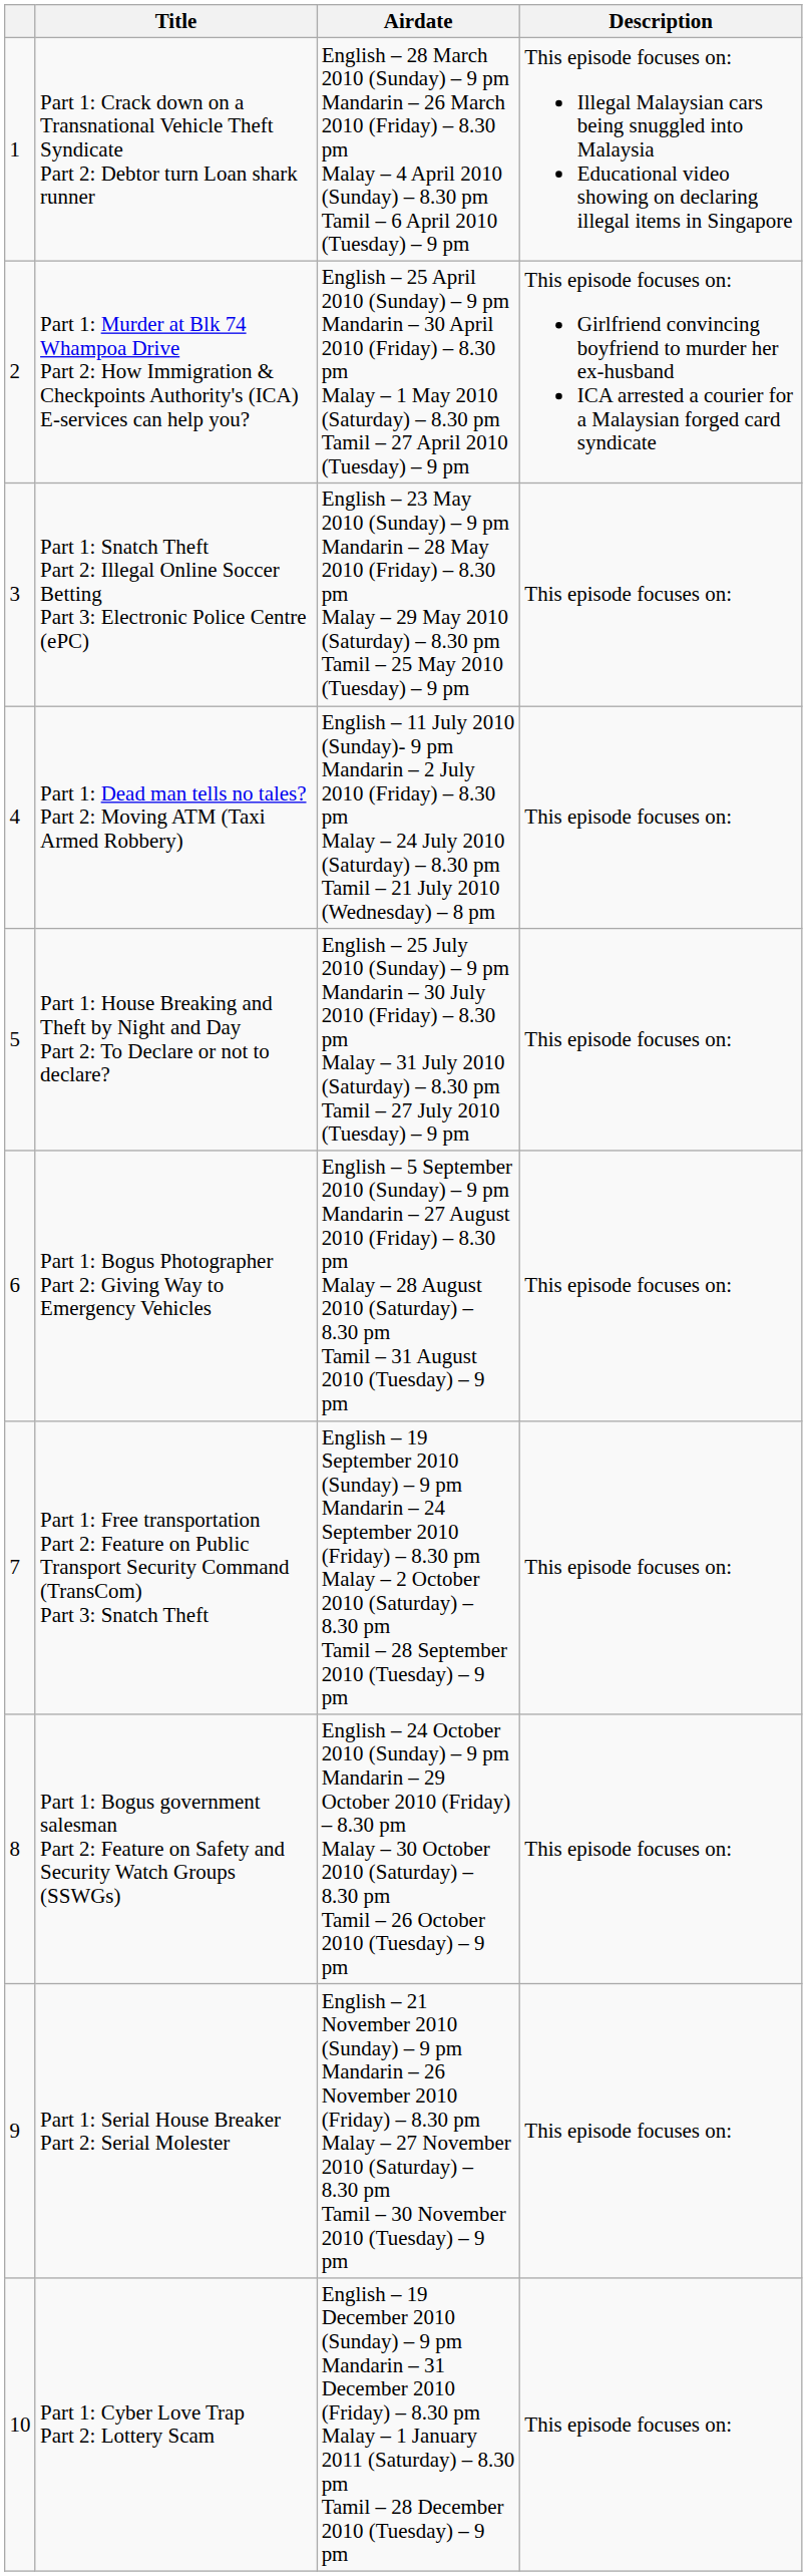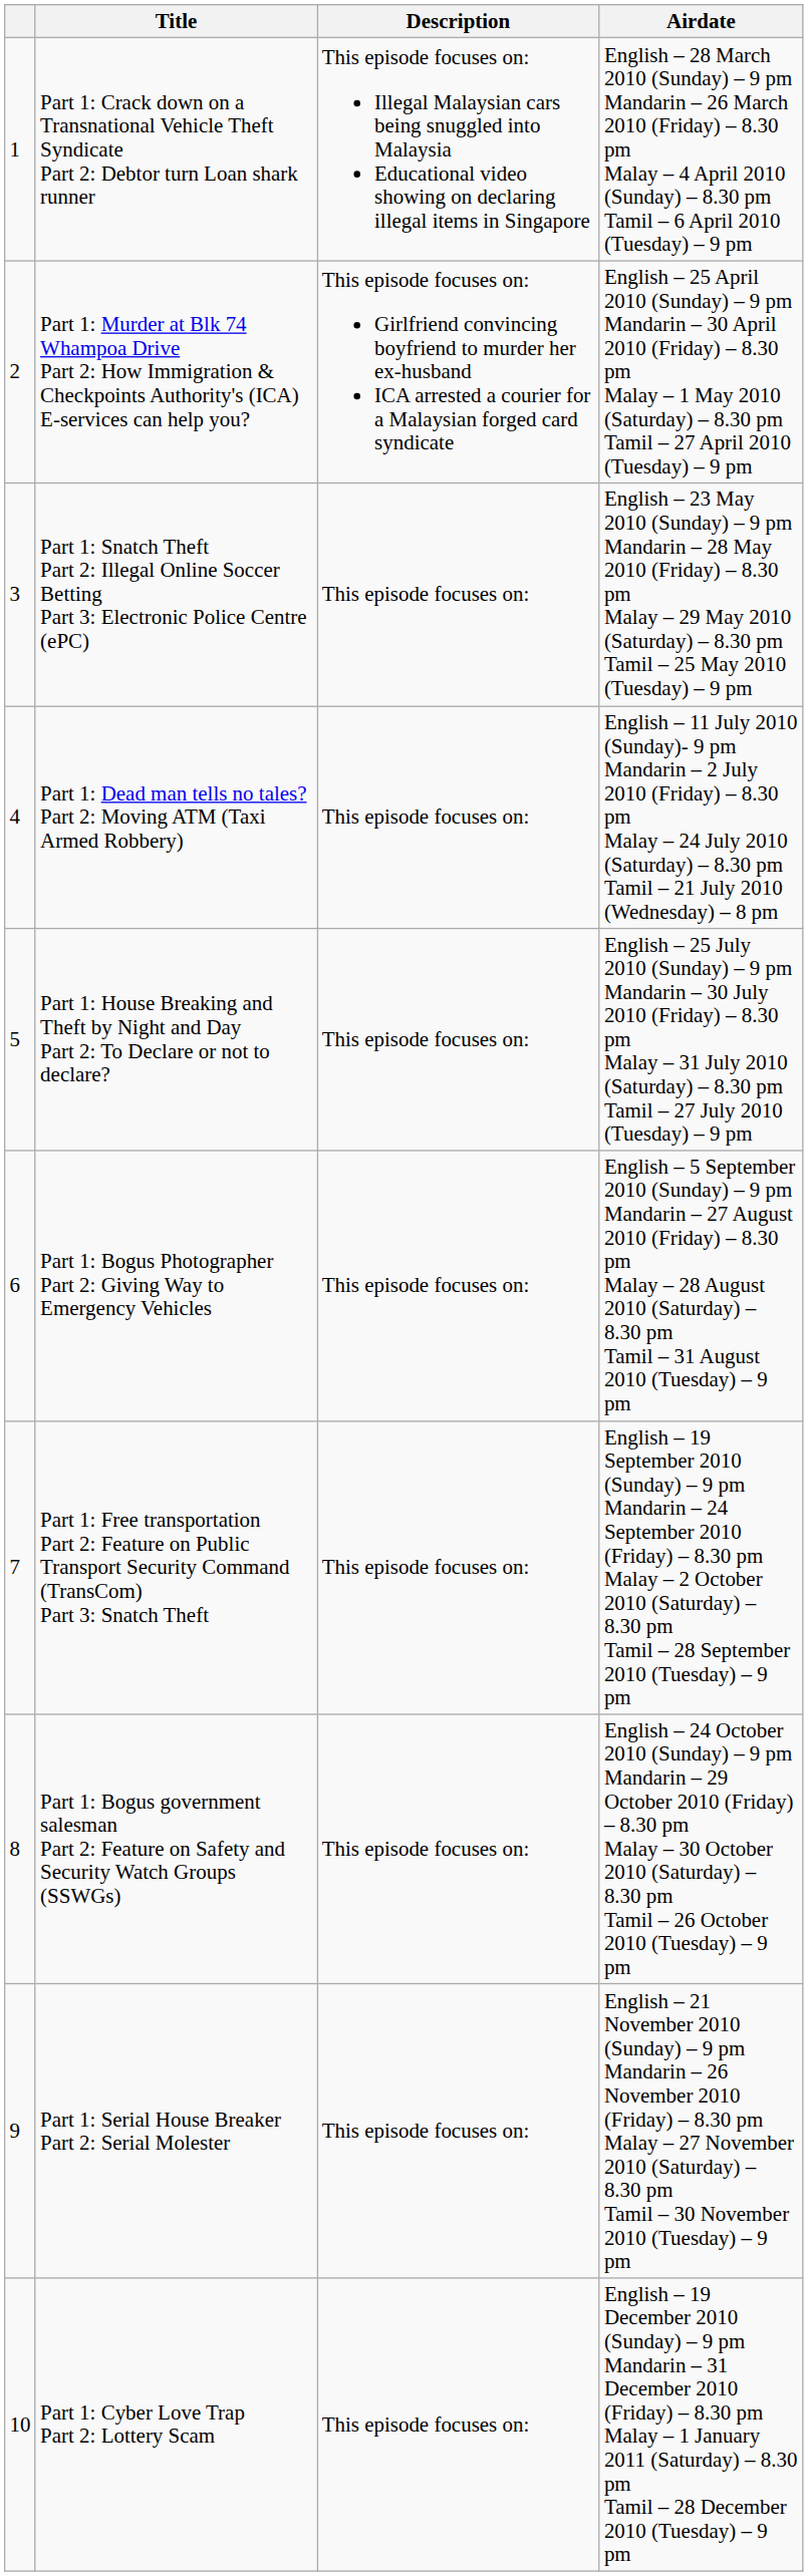 <table class="wikitable">
 <tr>
 <th></th>
 <th>Title</th>
+<th>Description</th>
 <th>Airdate</th>
-<th>Description</th>
 </tr>
 <tr>
 <td>1</td>
 <td>Part 1: Crack down on a Transnational Vehicle Theft Syndicate <br>Part 2: Debtor turn Loan shark runner</td>
+<td>This episode focuses on:<br><ul><li>Illegal Malaysian cars being snuggled into Malaysia</li><li>Educational video showing on declaring illegal items in Singapore</li></ul></td>
 <td>English – 28 March 2010 (Sunday) – 9 pm<br>Mandarin – 26 March 2010 (Friday) – 8.30 pm <br>Malay – 4 April 2010 (Sunday) – 8.30 pm<br>Tamil – 6 April 2010 (Tuesday) – 9 pm</td>
-<td>This episode focuses on:<br><ul><li>Illegal Malaysian cars being snuggled into Malaysia</li><li>Educational video showing on declaring illegal items in Singapore</li></ul></td>
 </tr>
 <tr>
 <td>2</td>
 <td>Part 1: <a href='#'>Murder at Blk 74 Whampoa Drive</a> <br>Part 2: How Immigration & Checkpoints Authority's (ICA) E-services can help you?</td>
+<td>This episode focuses on:<br><ul><li>Girlfriend convincing boyfriend to murder her ex-husband</li><li>ICA arrested a courier for a Malaysian forged card syndicate</li></ul></td>
 <td>English – 25 April 2010 (Sunday) – 9 pm<br>Mandarin – 30 April 2010 (Friday) – 8.30 pm<br>Malay – 1 May 2010 (Saturday) – 8.30 pm <br>Tamil – 27 April 2010 (Tuesday) – 9 pm</td>
-<td>This episode focuses on:<br><ul><li>Girlfriend convincing boyfriend to murder her ex-husband</li><li>ICA arrested a courier for a Malaysian forged card syndicate</li></ul></td>
 </tr>
 <tr>
 <td>3</td>
 <td>Part 1: Snatch Theft <br>Part 2: Illegal Online Soccer Betting <br>Part 3: Electronic Police Centre (ePC)</td>
+<td>This episode focuses on:</td>
 <td>English – 23 May 2010 (Sunday) – 9 pm<br>Mandarin – 28 May 2010 (Friday) – 8.30 pm <br>Malay – 29 May 2010 (Saturday) – 8.30 pm<br>Tamil – 25 May 2010 (Tuesday) – 9 pm</td>
-<td>This episode focuses on:</td>
 </tr>
 <tr>
 <td>4</td>
 <td>Part 1: <a href='#'>Dead man tells no tales?</a> <br>Part 2: Moving ATM (Taxi Armed Robbery)</td>
+<td>This episode focuses on:</td>
 <td>English – 11 July 2010 (Sunday)- 9 pm<br>Mandarin – 2 July 2010 (Friday) – 8.30 pm<br>Malay – 24 July 2010 (Saturday) – 8.30 pm <br>Tamil – 21 July 2010 (Wednesday) – 8 pm</td>
-<td>This episode focuses on:</td>
 </tr>
 <tr>
 <td>5</td>
 <td>Part 1: House Breaking and Theft by Night and Day <br>Part 2: To Declare or not to declare?</td>
+<td>This episode focuses on:</td>
 <td>English – 25 July 2010 (Sunday) – 9 pm<br>Mandarin – 30 July 2010 (Friday) – 8.30 pm <br>Malay – 31 July 2010 (Saturday) – 8.30 pm <br>Tamil – 27 July 2010 (Tuesday) – 9 pm</td>
-<td>This episode focuses on:</td>
 </tr>
 <tr>
 <td>6</td>
 <td>Part 1: Bogus Photographer <br>Part 2: Giving Way to Emergency Vehicles</td>
+<td>This episode focuses on:</td>
 <td>English – 5 September 2010 (Sunday) – 9 pm<br>Mandarin – 27 August 2010 (Friday) – 8.30 pm <br>Malay – 28 August 2010 (Saturday) – 8.30 pm<br>Tamil – 31 August 2010 (Tuesday) – 9 pm</td>
-<td>This episode focuses on:</td>
 </tr>
 <tr>
 <td>7</td>
 <td>Part 1: Free transportation <br>Part 2: Feature on Public Transport Security Command (TransCom) <br>Part 3: Snatch Theft</td>
+<td>This episode focuses on:</td>
 <td>English – 19 September 2010 (Sunday) – 9 pm<br>Mandarin – 24 September 2010 (Friday) – 8.30 pm <br>Malay – 2 October 2010 (Saturday) – 8.30 pm <br>Tamil – 28 September 2010 (Tuesday) – 9 pm</td>
-<td>This episode focuses on:</td>
 </tr>
 <tr>
 <td>8</td>
 <td>Part 1: Bogus government salesman <br>Part 2: Feature on Safety and Security Watch Groups (SSWGs)</td>
+<td>This episode focuses on:</td>
 <td>English – 24 October 2010 (Sunday) – 9 pm<br>Mandarin – 29 October 2010 (Friday) – 8.30 pm<br>Malay – 30 October 2010 (Saturday) – 8.30 pm <br>Tamil – 26 October 2010 (Tuesday) – 9 pm</td>
-<td>This episode focuses on:</td>
 </tr>
 <tr>
 <td>9</td>
 <td>Part 1: Serial House Breaker <br>Part 2: Serial Molester</td>
+<td>This episode focuses on:</td>
 <td>English – 21 November 2010 (Sunday) – 9 pm<br>Mandarin – 26 November 2010 (Friday) – 8.30 pm <br>Malay – 27 November 2010 (Saturday) – 8.30 pm <br>Tamil – 30 November 2010 (Tuesday) – 9 pm</td>
-<td>This episode focuses on:</td>
 </tr>
 <tr>
 <td>10</td>
 <td>Part 1: Cyber Love Trap <br>Part 2: Lottery Scam</td>
+<td>This episode focuses on:</td>
 <td>English – 19 December 2010 (Sunday) – 9 pm<br>Mandarin – 31 December 2010 (Friday) – 8.30 pm <br>Malay – 1 January 2011 (Saturday) – 8.30 pm <br>Tamil – 28 December 2010 (Tuesday) – 9 pm</td>
-<td>This episode focuses on:</td>
 </tr>
 </table>
